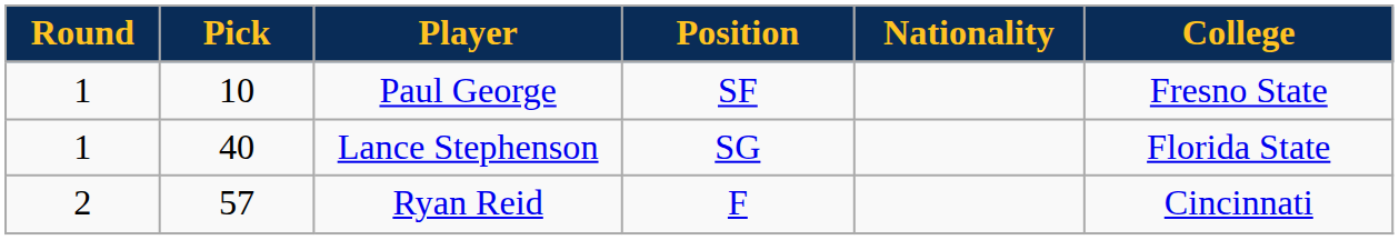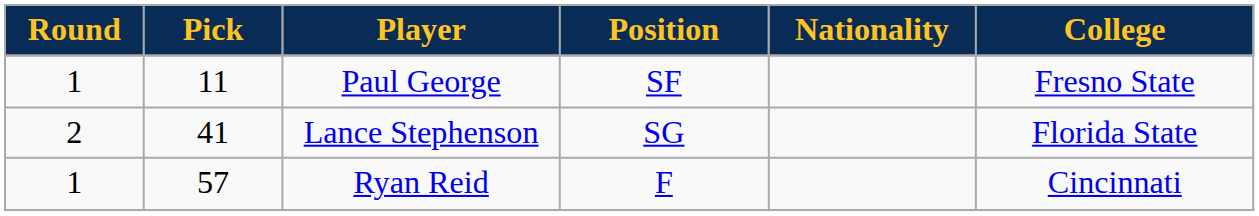 <table class="wikitable sortable sortable">
 <tr>
 <th style="background:#092c57; color:#ffc322" width="10%">Round</th>
 <th style="background:#092c57; color:#ffc322" width="10%">Pick</th>
 <th style="background:#092c57; color:#ffc322" width="20%">Player</th>
 <th style="background:#092c57; color:#ffc322" width="15%">Position</th>
 <th style="background:#092c57; color:#ffc322" width="15%">Nationality</th>
 <th style="background:#092c57; color:#ffc322" width="20%">College</th>
 </tr>
 <tr style="text-align: center">
 <td>1</td>
-<td>10</td>
+<td>11</td>
 <td><a href='#'>Paul George</a></td>
 <td><a href='#'>SF</a></td>
 <td></td>
 <td><a href='#'>Fresno State</a></td>
 </tr>
 <tr style="text-align: center">
-<td>1</td>
-<td>40</td>
+<td>2</td>
+<td>41</td>
 <td><a href='#'>Lance Stephenson</a></td>
 <td><a href='#'>SG</a></td>
 <td></td>
 <td><a href='#'>Florida State</a></td>
 </tr>
 <tr style="text-align: center">
-<td>2</td>
+<td>1</td>
 <td>57</td>
 <td><a href='#'>Ryan Reid</a></td>
 <td><a href='#'>F</a></td>
 <td></td>
 <td><a href='#'>Cincinnati</a></td>
 </tr>
 <tr style="text-align: center">
 </tr>
 </table>
